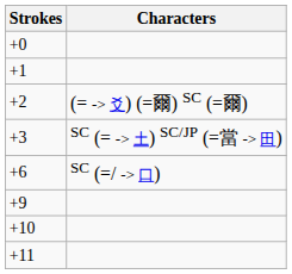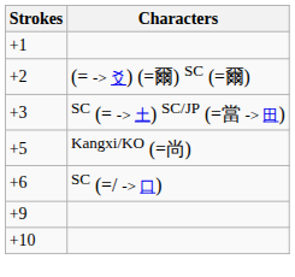 <table class="wikitable">
 <tr>
 <th>Strokes</th>
 <th>Characters</th>
-</tr>
-<tr --->
-<td>+0</td>
-<td style="font-size: large;"></td>
 </tr>
 <tr --->
 <td>+1</td>
 <td style="font-size: large;"> </td>
 </tr>
 <tr --->
 <td>+2</td>
 <td style="font-size: large;"> (= <small>-> <a href='#'>爻</a></small>)  (=爾) <sup>SC</sup> (=爾) </td>
 </tr>
 <tr --->
 <td>+3</td>
 <td style="font-size: large;">  <sup>SC</sup> (= <small>-> <a href='#'>土</a></small>) <sup>SC/JP</sup> (=當 <small>-> <a href='#'>田</a></small>)</td>
 </tr>
 <tr --->
+<td>+5</td>
+<td style="font-size: large;"><sup>Kangxi/KO</sup> (=尚) </td>
+</tr>
+<tr --->
 <td>+6</td>
 <td style="font-size: large;">  <sup>SC</sup> (=/ <small>-> <a href='#'>口</a></small>)</td>
 </tr>
 <tr --->
 <td>+9</td>
 <td style="font-size: large;"></td>
 </tr>
 <tr --->
 <td>+10</td>
 <td style="font-size: large;"> </td>
 </tr>
-<tr --->
-<td>+11</td>
-<td style="font-size: large;"></td>
-</tr>
 </table>
